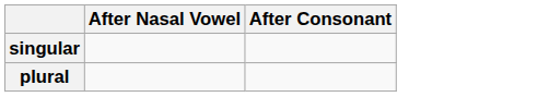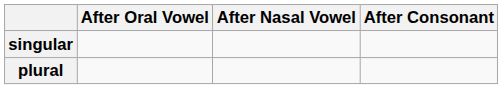 <table class="wikitable">
 <tr>
 <th></th>
+<th>After Oral Vowel</th>
 <th>After Nasal Vowel</th>
 <th>After Consonant</th>
 </tr>
 <tr>
 <th>singular</th>
 <td></td>
 <td></td>
+<td></td>
 </tr>
 <tr>
 <th>plural</th>
 <td></td>
 <td></td>
+<td></td>
 </tr>
 </table>
